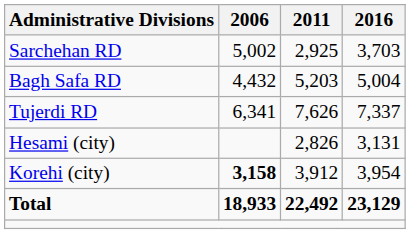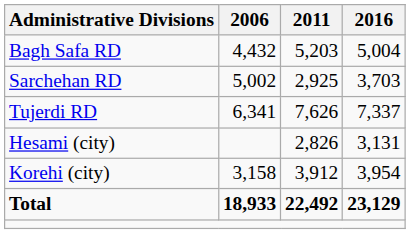 <table class="wikitable">
 <tr>
 <th>Administrative Divisions</th>
 <th>2006</th>
 <th>2011</th>
 <th>2016</th>
 </tr>
 <tr>
+<td><a href='#'>Bagh Safa RD</a></td>
+<td style="text-align: right;">4,432</td>
+<td style="text-align: right;">5,203</td>
+<td style="text-align: right;">5,004</td>
+</tr>
+<tr>
 <td><a href='#'>Sarchehan RD</a></td>
 <td style="text-align: right;">5,002</td>
 <td style="text-align: right;">2,925</td>
 <td style="text-align: right;">3,703</td>
-</tr>
-<tr>
-<td><a href='#'>Bagh Safa RD</a></td>
-<td style="text-align: right;">4,432</td>
-<td style="text-align: right;">5,203</td>
-<td style="text-align: right;">5,004</td>
 </tr>
 <tr>
 <td><a href='#'>Tujerdi RD</a></td>
 <td style="text-align: right;">6,341</td>
 <td style="text-align: right;">7,626</td>
 <td style="text-align: right;">7,337</td>
 </tr>
 <tr>
 <td><a href='#'>Hesami</a> (city)</td>
 <td style="text-align: right;"></td>
 <td style="text-align: right;">2,826</td>
 <td style="text-align: right;">3,131</td>
 </tr>
 <tr>
 <td><a href='#'>Korehi</a> (city)</td>
-<td style="text-align: right;"><strong>3,158</strong></td>
+<td style="text-align: right;">3,158</td>
 <td style="text-align: right;">3,912</td>
 <td style="text-align: right;">3,954</td>
 </tr>
 <tr>
 <td><strong>Total</strong></td>
 <td style="text-align: right;"><strong>18,933</strong></td>
 <td style="text-align: right;"><strong>22,492</strong></td>
 <td style="text-align: right;"><strong>23,129</strong></td>
 </tr>
 <tr>
 <td colspan=4></td>
 </tr>
 </table>
